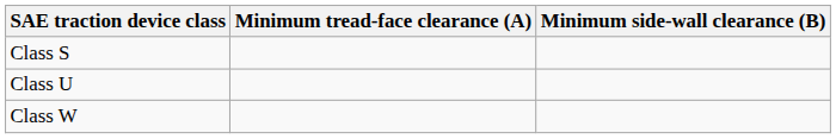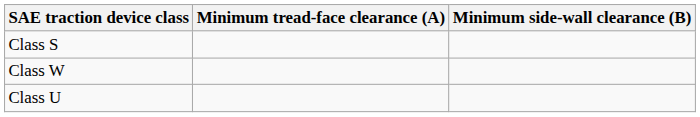 <table class="wikitable">
 <tr>
 <th>SAE traction device class</th>
 <th>Minimum tread-face clearance (A)</th>
 <th>Minimum side-wall clearance (B)</th>
 </tr>
 <tr>
 <td>Class S</td>
 <td></td>
 <td></td>
 </tr>
 <tr>
+<td>Class W</td>
+<td></td>
+<td></td>
+</tr>
+<tr>
 <td>Class U</td>
 <td></td>
 <td></td>
 </tr>
-<tr>
-<td>Class W</td>
-<td></td>
-<td></td>
-</tr>
 </table>
